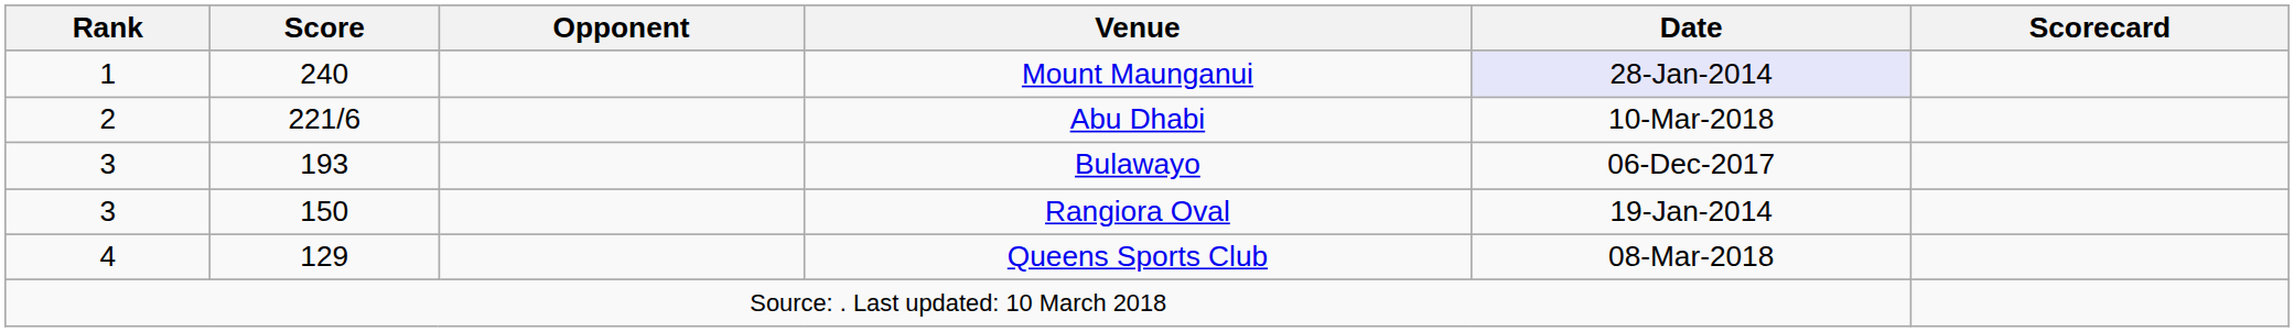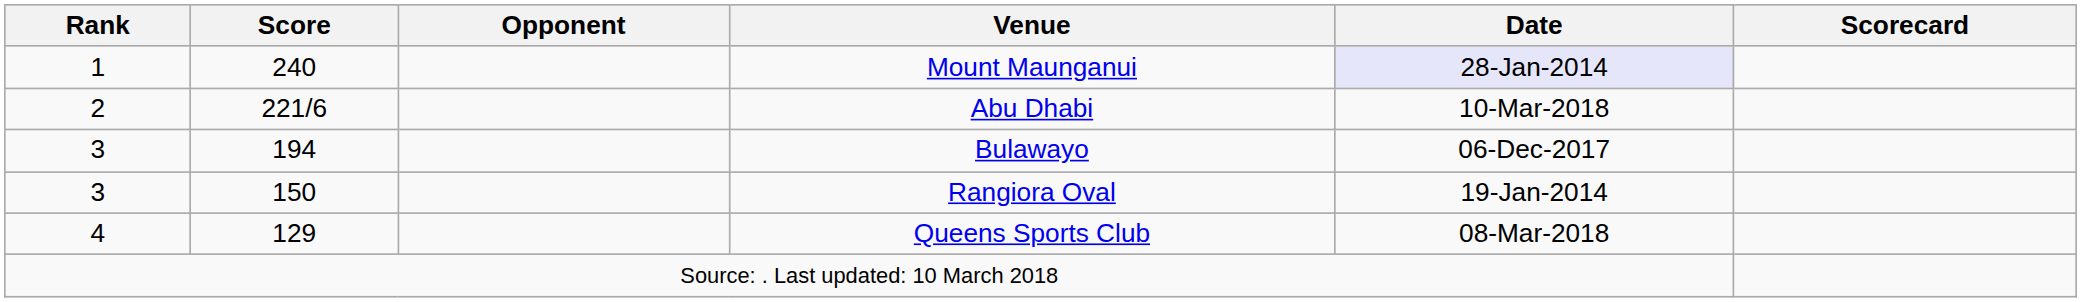 <table style="width:100%; text-align:center;" class="wikitable">
 <tr>
 <th>Rank</th>
 <th>Score</th>
 <th>Opponent</th>
 <th>Venue</th>
 <th>Date</th>
 <th>Scorecard</th>
 </tr>
 <tr>
 <td>1</td>
 <td>240</td>
 <td></td>
 <td><a href='#'>Mount Maunganui</a></td>
 <td style="background: lavender;">28-Jan-2014</td>
 <td></td>
 </tr>
 <tr>
 <td>2</td>
 <td>221/6</td>
 <td></td>
 <td><a href='#'>Abu Dhabi</a></td>
 <td>10-Mar-2018</td>
 <td></td>
 </tr>
 <tr>
 <td>3</td>
-<td>193</td>
+<td>194</td>
 <td></td>
 <td><a href='#'>Bulawayo</a></td>
 <td>06-Dec-2017</td>
 <td></td>
 </tr>
 <tr>
 <td>3</td>
 <td>150</td>
 <td></td>
 <td><a href='#'>Rangiora Oval</a></td>
 <td>19-Jan-2014</td>
 <td></td>
 </tr>
 <tr>
 <td>4</td>
 <td>129</td>
 <td></td>
 <td><a href='#'>Queens Sports Club</a></td>
 <td>08-Mar-2018</td>
 <td></td>
 </tr>
 <tr>
 <td colspan="5"><small>Source: . Last updated: 10 March 2018</small></td>
 <td></td>
 </tr>
 </table>
